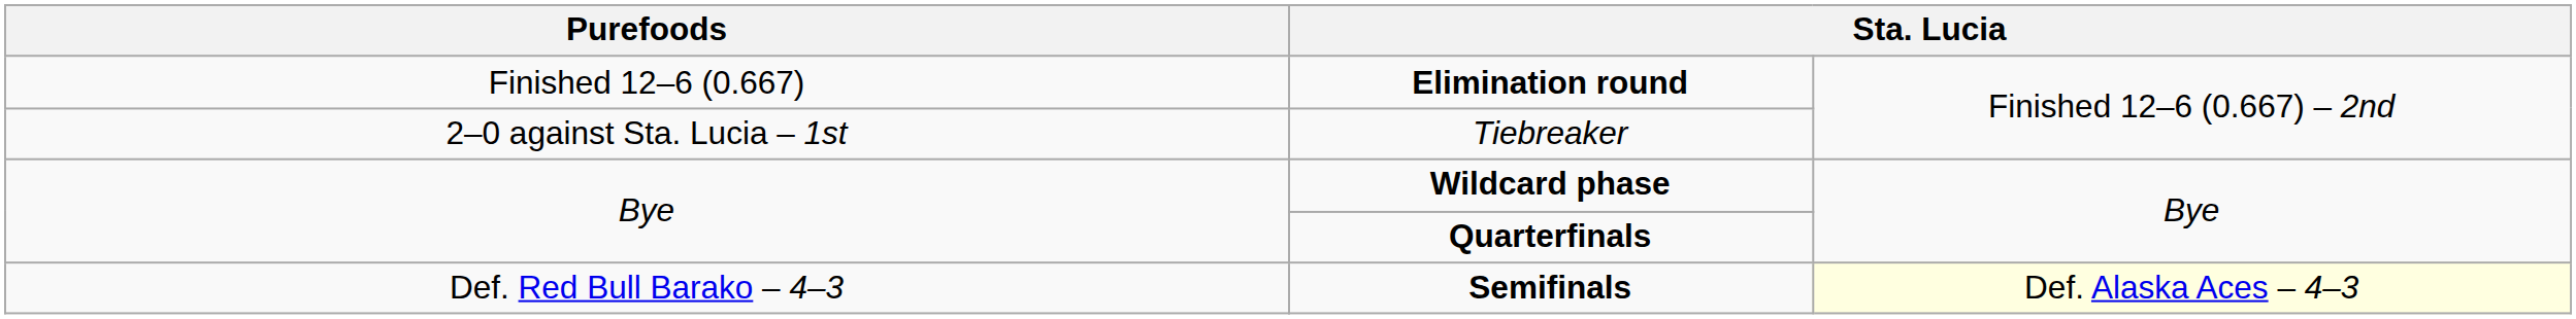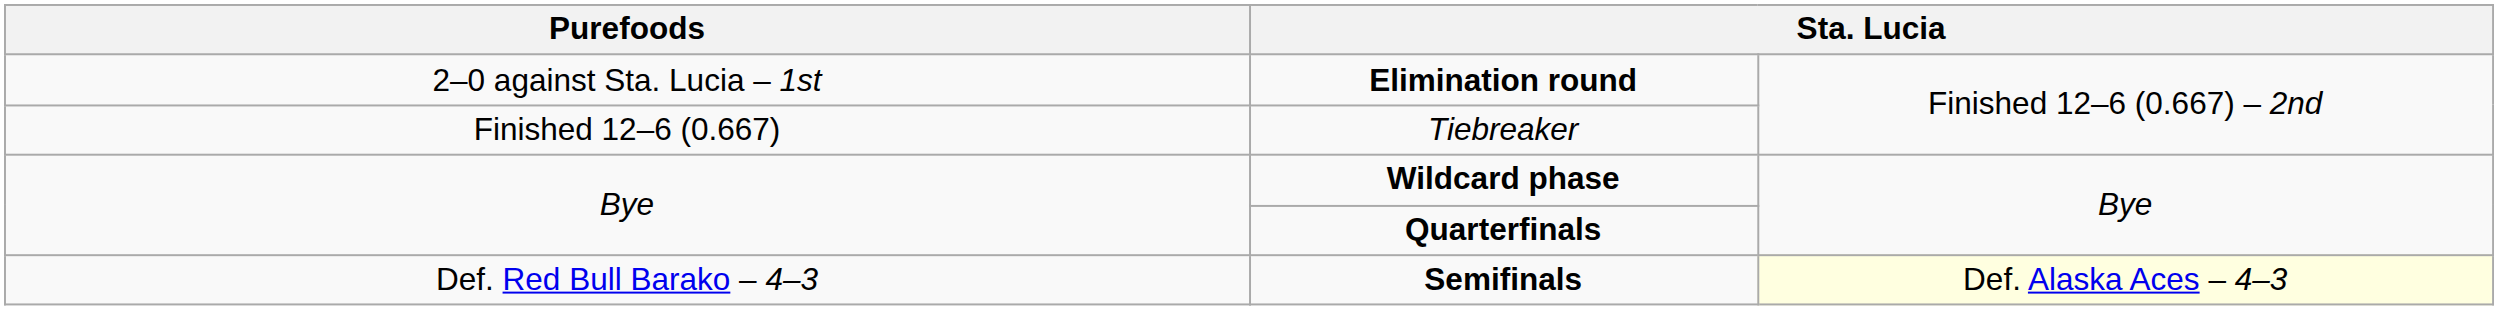 <table class=wikitable width=100%>
 <tr align=center>
 <th colspan=2 width=45%>Purefoods</th>
 <th colspan=2 width=45%>Sta. Lucia</th>
 </tr>
 <tr align=center>
-<td>Finished 12–6 (0.667)</td>
+<td>2–0 against Sta. Lucia – <em>1st</em></td>
 <td colspan=2><strong>Elimination round</strong></td>
 <td rowspan=2>Finished 12–6 (0.667) – <em>2nd</em></td>
 </tr>
 <tr align=center>
-<td>2–0 against Sta. Lucia – <em>1st</em></td>
+<td>Finished 12–6 (0.667)</td>
 <td colspan=2><em>Tiebreaker</em></td>
 </tr>
 <tr align=center>
 <td rowspan=2><em>Bye</em></td>
 <td colspan=2><strong>Wildcard phase</strong></td>
 <td rowspan=2><em>Bye</em></td>
 </tr>
 <tr align=center>
 <td colspan=2><strong>Quarterfinals</strong></td>
 </tr>
 <tr align=center>
 <td>Def. <a href='#'>Red Bull Barako</a> – <em>4–3</em></td>
 <td colspan=2><strong>Semifinals</strong></td>
 <td style="background: lightyellow;">Def. <a href='#'>Alaska Aces</a> – <em>4–3</em></td>
 </tr>
 </table>
